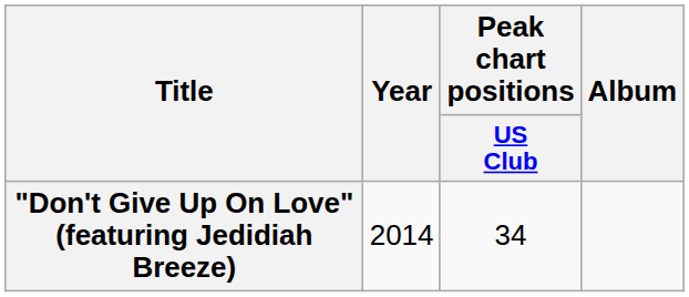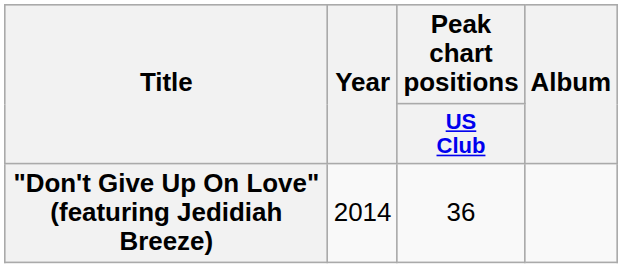 <table class="wikitable plainrowheaders" style="text-align:center;">
 <tr>
 <th scope="col" rowspan="2" style="width:12em;">Title</th>
 <th scope="col" rowspan="2" style="width:1em;">Year</th>
 <th scope="col">Peak chart positions</th>
 <th scope="col" rowspan="2">Album</th>
 </tr>
 <tr>
 <th scope="col" style="width:3em;font-size:85%;"><a href='#'>US<br>Club</a></th>
 </tr>
 <tr>
 <th scope="row">"Don't Give Up On Love"<br><span>(featuring Jedidiah Breeze)</span></th>
 <td>2014</td>
-<td>34<br></td>
+<td>36<br></td>
 <td></td>
 </tr>
 </table>
